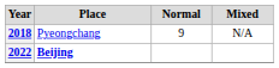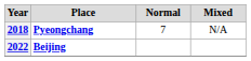 <table class="wikitable plainrowheaders" style="background:#fff; font-size:86%; line-height:16px; border:gray solid 1px; border-collapse:collapse;">
 <tr style="background:#ccc; text-align:center;">
 <th scope="col" style="background:#dcdcdc; width:25px;">Year</th>
 <th scope="col" style="background:#dcdcdc; width:130px;">Place</th>
 <th scope="col" style="background:#dcdcdc; width:65px;">Normal</th>
 <th scope="col" style="background:#dcdcdc; width:65px;">Mixed</th>
 </tr>
 <tr>
 <th scope=row align=center><a href='#'>2018</a></th>
-<td align=left> <a href='#'>Pyeongchang</a></td>
-<td align=center>9</td>
+<td align=left><strong> <a href='#'>Pyeongchang</a></strong></td>
+<td align=center>7</td>
 <td align=center>N/A</td>
 </tr>
 <tr>
 <th scope=row align=center><a href='#'>2022</a></th>
 <td align=left><strong> <a href='#'>Beijing</a></strong></td>
 <td align=center></td>
 <td align=center></td>
 </tr>
 <tr>
 </tr>
 </table>
